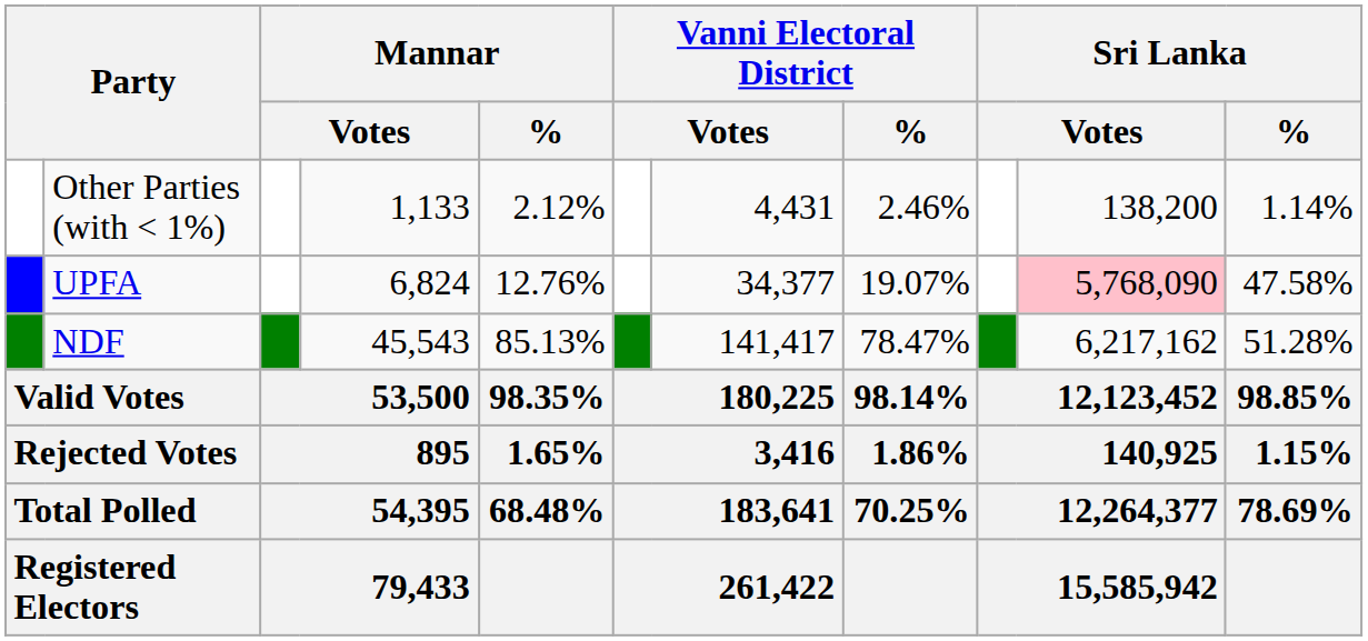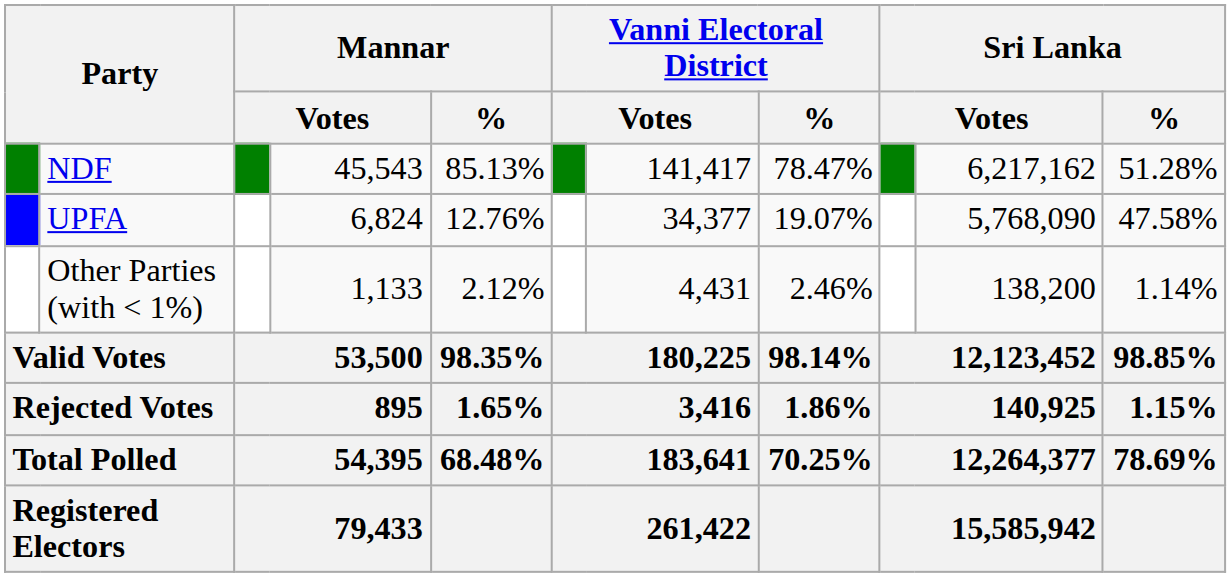 <table class="wikitable">
 <tr>
 <th colspan="2" width="144px"rowspan="2">Party</th>
 <th colspan="3" width="216px">Mannar</th>
 <th colspan="3" width="216px"><a href='#'>Vanni Electoral District</a></th>
 <th colspan="3" width="216px">Sri Lanka</th>
 </tr>
 <tr>
 <th colspan="2" width="144px">Votes</th>
 <th>%</th>
 <th colspan="2" width="144px">Votes</th>
 <th>%</th>
 <th colspan="2" width="144px">Votes</th>
 <th>%</th>
 </tr>
 <tr>
+<td style="background-color:green;" width="10px"></td>
+<td style="text-align:left;"><a href='#'>NDF</a></td>
+<td style="background-color:green;" width="10px"></td>
+<td style="text-align:right;">45,543</td>
+<td style="text-align:right;">85.13%</td>
+<td style="background-color:green;" width="10px"></td>
+<td style="text-align:right;">141,417</td>
+<td style="text-align:right;">78.47%</td>
+<td style="background-color:green;" width="10px"></td>
+<td style="text-align:right;">6,217,162</td>
+<td style="text-align:right;">51.28%</td>
+</tr>
+<tr>
+<td style="background-color:blue;" width="10px"></td>
+<td style="text-align:left;"><a href='#'>UPFA</a></td>
+<td style="background-color:white;" width="10px"></td>
+<td style="text-align:right;">6,824</td>
+<td style="text-align:right;">12.76%</td>
+<td style="background-color:white;" width="10px"></td>
+<td style="text-align:right;">34,377</td>
+<td style="text-align:right;">19.07%</td>
+<td style="background-color:white;" width="10px"></td>
+<td style="text-align:right;">5,768,090</td>
+<td style="text-align:right;">47.58%</td>
+</tr>
+<tr>
 <td style="background-color:white;" width="10px"></td>
 <td style="text-align:left;">Other Parties (with < 1%)</td>
 <td style="background-color:white;" width="10px"></td>
 <td style="text-align:right;">1,133</td>
 <td style="text-align:right;">2.12%</td>
 <td style="background-color:white;" width="10px"></td>
 <td style="text-align:right;">4,431</td>
 <td style="text-align:right;">2.46%</td>
 <td style="background-color:white;" width="10px"></td>
 <td style="text-align:right;">138,200</td>
 <td style="text-align:right;">1.14%</td>
-</tr>
-<tr>
-<td style="background-color:blue;" width="10px"></td>
-<td style="text-align:left;"><a href='#'>UPFA</a></td>
-<td style="background-color:white;" width="10px"></td>
-<td style="text-align:right;">6,824</td>
-<td style="text-align:right;">12.76%</td>
-<td style="background-color:white;" width="10px"></td>
-<td style="text-align:right;">34,377</td>
-<td style="text-align:right;">19.07%</td>
-<td style="background-color:white;" width="10px"></td>
-<td style="background: pink; text-align:right;">5,768,090</td>
-<td style="text-align:right;">47.58%</td>
-</tr>
-<tr>
-<td style="background-color:green;" width="10px"></td>
-<td style="text-align:left;"><a href='#'>NDF</a></td>
-<td style="background-color:green;" width="10px"></td>
-<td style="text-align:right;">45,543</td>
-<td style="text-align:right;">85.13%</td>
-<td style="background-color:green;" width="10px"></td>
-<td style="text-align:right;">141,417</td>
-<td style="text-align:right;">78.47%</td>
-<td style="background-color:green;" width="10px"></td>
-<td style="text-align:right;">6,217,162</td>
-<td style="text-align:right;">51.28%</td>
 </tr>
 <tr>
 <th colspan="2" width="144px"style="text-align:left;">Valid Votes</th>
 <th style="text-align:right;"colspan="2" width="144px">53,500</th>
 <th style="text-align:right;">98.35%</th>
 <th style="text-align:right;"colspan="2" width="144px">180,225</th>
 <th style="text-align:right;">98.14%</th>
 <th style="text-align:right;"colspan="2" width="144px">12,123,452</th>
 <th style="text-align:right;">98.85%</th>
 </tr>
 <tr>
 <th colspan="2" width="144px"style="text-align:left;">Rejected Votes</th>
 <th style="text-align:right;"colspan="2" width="144px">895</th>
 <th style="text-align:right;">1.65%</th>
 <th style="text-align:right;"colspan="2" width="144px">3,416</th>
 <th style="text-align:right;">1.86%</th>
 <th style="text-align:right;"colspan="2" width="144px">140,925</th>
 <th style="text-align:right;">1.15%</th>
 </tr>
 <tr>
 <th colspan="2" width="144px"style="text-align:left;">Total Polled</th>
 <th style="text-align:right;"colspan="2" width="144px">54,395</th>
 <th style="text-align:right;">68.48%</th>
 <th style="text-align:right;"colspan="2" width="144px">183,641</th>
 <th style="text-align:right;">70.25%</th>
 <th style="text-align:right;"colspan="2" width="144px">12,264,377</th>
 <th style="text-align:right;">78.69%</th>
 </tr>
 <tr>
 <th colspan="2" width="144px"style="text-align:left;">Registered Electors</th>
 <th style="text-align:right;"colspan="2" width="144px">79,433</th>
 <th></th>
 <th style="text-align:right;"colspan="2" width="144px">261,422</th>
 <th></th>
 <th style="text-align:right;"colspan="2" width="144px">15,585,942</th>
 <th></th>
 </tr>
 </table>
